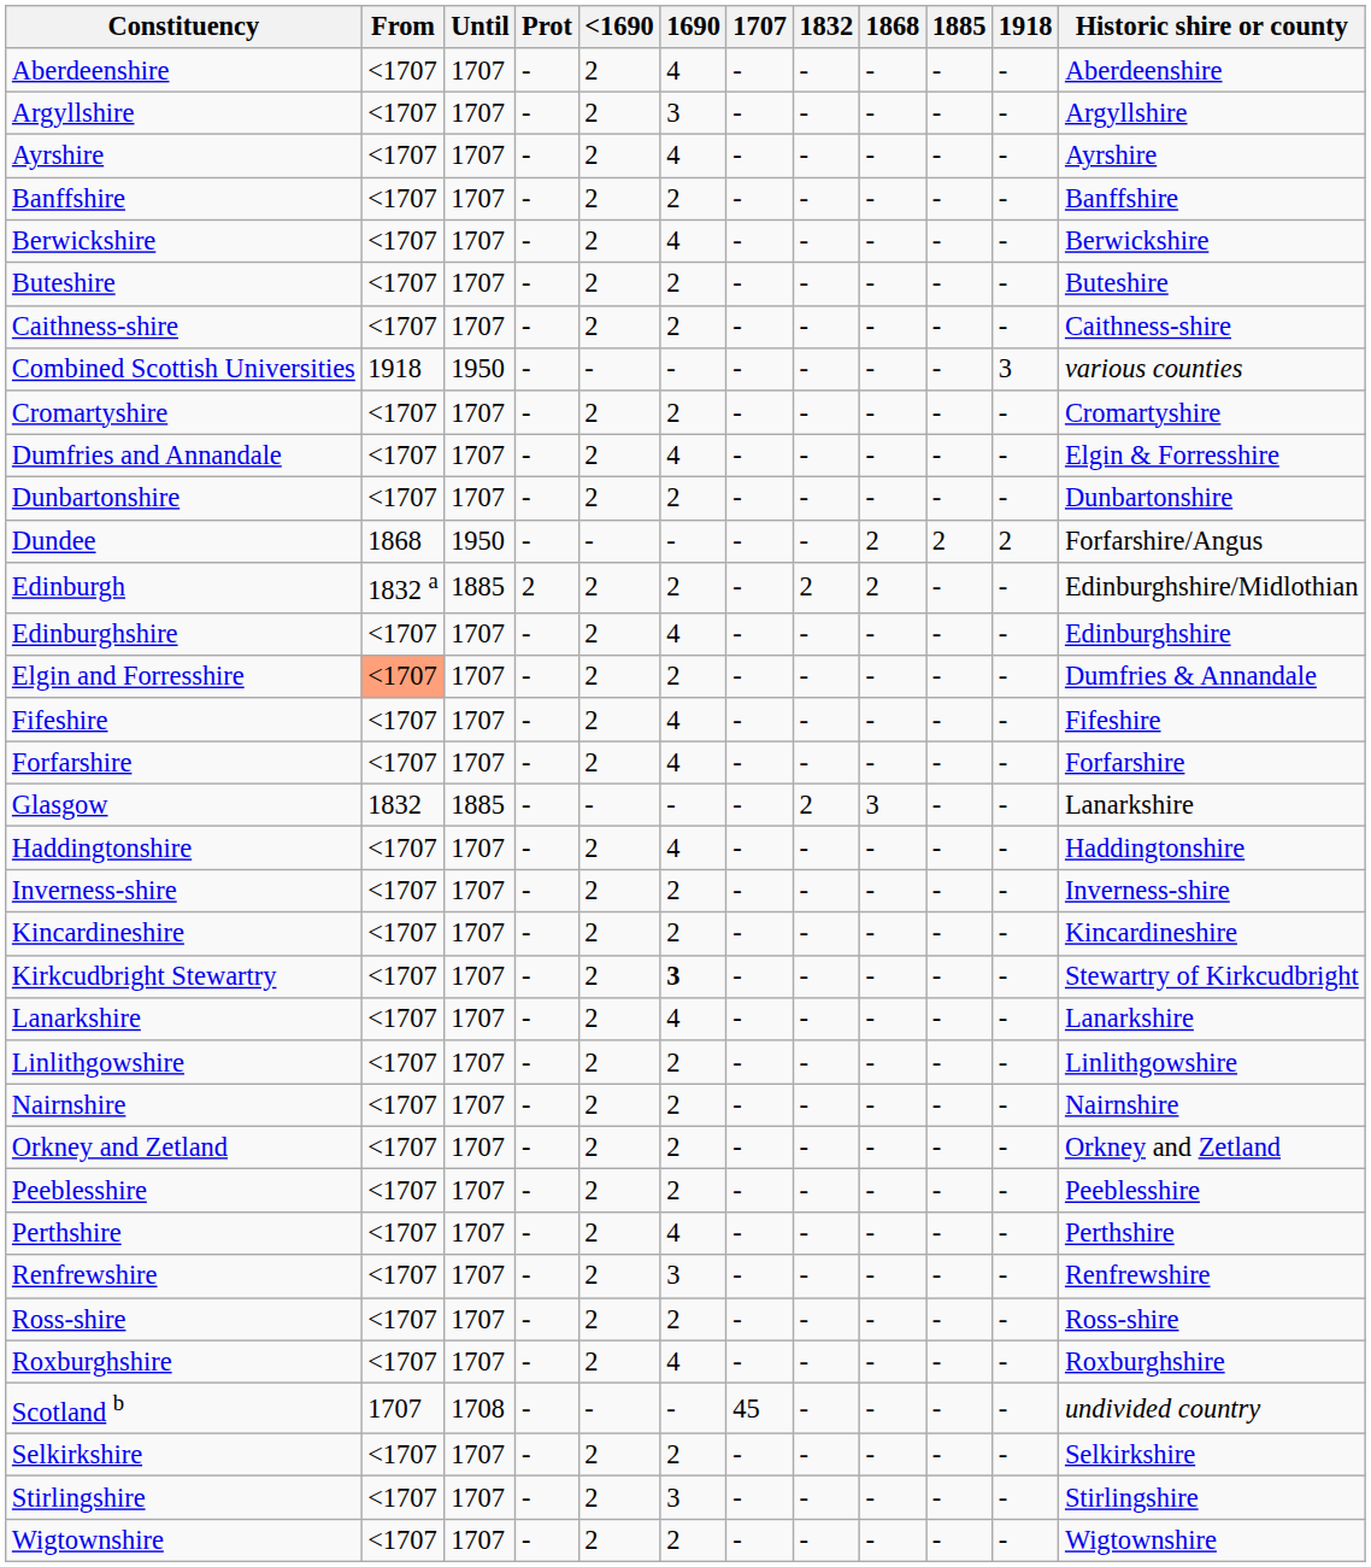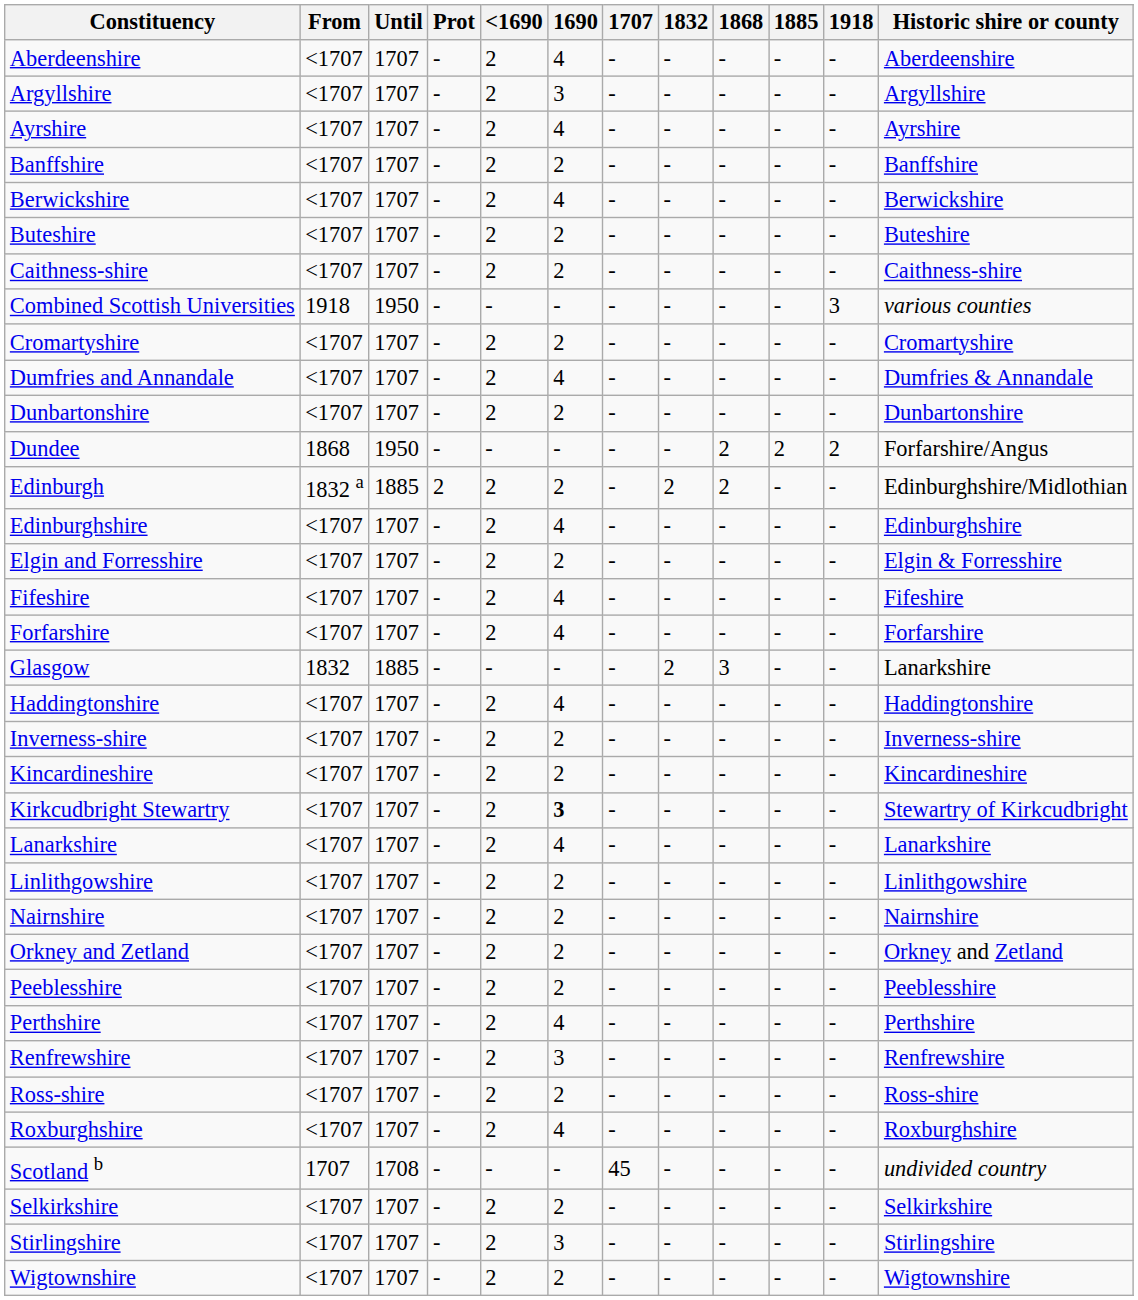 <table class="wikitable">
 <tr>
 <th>Constituency</th>
 <th>From</th>
 <th>Until</th>
 <th>Prot</th>
 <th><1690</th>
 <th>1690</th>
 <th>1707</th>
 <th>1832</th>
 <th>1868</th>
 <th>1885</th>
 <th>1918</th>
 <th>Historic shire or county</th>
 </tr>
 <tr>
 <td><a href='#'>Aberdeenshire</a></td>
 <td><1707</td>
 <td>1707</td>
 <td>-</td>
 <td>2</td>
 <td>4</td>
 <td>-</td>
 <td>-</td>
 <td>-</td>
 <td>-</td>
 <td>-</td>
 <td><a href='#'>Aberdeenshire</a></td>
 </tr>
 <tr>
 <td><a href='#'>Argyllshire</a></td>
 <td><1707</td>
 <td>1707</td>
 <td>-</td>
 <td>2</td>
 <td>3</td>
 <td>-</td>
 <td>-</td>
 <td>-</td>
 <td>-</td>
 <td>-</td>
 <td><a href='#'>Argyllshire</a></td>
 </tr>
 <tr>
 <td><a href='#'>Ayrshire</a></td>
 <td><1707</td>
 <td>1707</td>
 <td>-</td>
 <td>2</td>
 <td>4</td>
 <td>-</td>
 <td>-</td>
 <td>-</td>
 <td>-</td>
 <td>-</td>
 <td><a href='#'>Ayrshire</a></td>
 </tr>
 <tr>
 <td><a href='#'>Banffshire</a></td>
 <td><1707</td>
 <td>1707</td>
 <td>-</td>
 <td>2</td>
 <td>2</td>
 <td>-</td>
 <td>-</td>
 <td>-</td>
 <td>-</td>
 <td>-</td>
 <td><a href='#'>Banffshire</a></td>
 </tr>
 <tr>
 <td><a href='#'>Berwickshire</a></td>
 <td><1707</td>
 <td>1707</td>
 <td>-</td>
 <td>2</td>
 <td>4</td>
 <td>-</td>
 <td>-</td>
 <td>-</td>
 <td>-</td>
 <td>-</td>
 <td><a href='#'>Berwickshire</a></td>
 </tr>
 <tr>
 <td><a href='#'>Buteshire</a></td>
 <td><1707</td>
 <td>1707</td>
 <td>-</td>
 <td>2</td>
 <td>2</td>
 <td>-</td>
 <td>-</td>
 <td>-</td>
 <td>-</td>
 <td>-</td>
 <td><a href='#'>Buteshire</a></td>
 </tr>
 <tr>
 <td><a href='#'>Caithness-shire</a></td>
 <td><1707</td>
 <td>1707</td>
 <td>-</td>
 <td>2</td>
 <td>2</td>
 <td>-</td>
 <td>-</td>
 <td>-</td>
 <td>-</td>
 <td>-</td>
 <td><a href='#'>Caithness-shire</a></td>
 </tr>
 <tr>
 <td><a href='#'>Combined Scottish Universities</a></td>
 <td>1918</td>
 <td>1950</td>
 <td>-</td>
 <td>-</td>
 <td>-</td>
 <td>-</td>
 <td>-</td>
 <td>-</td>
 <td>-</td>
 <td>3</td>
 <td><em>various counties</em></td>
 </tr>
 <tr>
 <td><a href='#'>Cromartyshire</a></td>
 <td><1707</td>
 <td>1707</td>
 <td>-</td>
 <td>2</td>
 <td>2</td>
 <td>-</td>
 <td>-</td>
 <td>-</td>
 <td>-</td>
 <td>-</td>
 <td><a href='#'>Cromartyshire</a></td>
 </tr>
 <tr>
 <td><a href='#'>Dumfries and Annandale</a></td>
 <td><1707</td>
 <td>1707</td>
 <td>-</td>
 <td>2</td>
 <td>4</td>
 <td>-</td>
 <td>-</td>
 <td>-</td>
 <td>-</td>
 <td>-</td>
-<td><a href='#'>Elgin & Forresshire</a></td>
+<td><a href='#'>Dumfries & Annandale</a></td>
 </tr>
 <tr>
 <td><a href='#'>Dunbartonshire</a></td>
 <td><1707</td>
 <td>1707</td>
 <td>-</td>
 <td>2</td>
 <td>2</td>
 <td>-</td>
 <td>-</td>
 <td>-</td>
 <td>-</td>
 <td>-</td>
 <td><a href='#'>Dunbartonshire</a></td>
 </tr>
 <tr>
 <td><a href='#'>Dundee</a></td>
 <td>1868</td>
 <td>1950</td>
 <td>-</td>
 <td>-</td>
 <td>-</td>
 <td>-</td>
 <td>-</td>
 <td>2</td>
 <td>2</td>
 <td>2</td>
 <td>Forfarshire/Angus</td>
 </tr>
 <tr>
 <td><a href='#'>Edinburgh</a></td>
 <td>1832 <sup>a</sup></td>
 <td>1885</td>
 <td>2</td>
 <td>2</td>
 <td>2</td>
 <td>-</td>
 <td>2</td>
 <td>2</td>
 <td>-</td>
 <td>-</td>
 <td>Edinburghshire/Midlothian</td>
 </tr>
 <tr>
 <td><a href='#'>Edinburghshire</a></td>
 <td><1707</td>
 <td>1707</td>
 <td>-</td>
 <td>2</td>
 <td>4</td>
 <td>-</td>
 <td>-</td>
 <td>-</td>
 <td>-</td>
 <td>-</td>
 <td><a href='#'>Edinburghshire</a></td>
 </tr>
 <tr>
 <td><a href='#'>Elgin and Forresshire</a></td>
-<td style="background: lightsalmon;"><1707</td>
+<td><1707</td>
 <td>1707</td>
 <td>-</td>
 <td>2</td>
 <td>2</td>
 <td>-</td>
 <td>-</td>
 <td>-</td>
 <td>-</td>
 <td>-</td>
-<td><a href='#'>Dumfries & Annandale</a></td>
+<td><a href='#'>Elgin & Forresshire</a></td>
 </tr>
 <tr>
 <td><a href='#'>Fifeshire</a></td>
 <td><1707</td>
 <td>1707</td>
 <td>-</td>
 <td>2</td>
 <td>4</td>
 <td>-</td>
 <td>-</td>
 <td>-</td>
 <td>-</td>
 <td>-</td>
 <td><a href='#'>Fifeshire</a></td>
 </tr>
 <tr>
 <td><a href='#'>Forfarshire</a></td>
 <td><1707</td>
 <td>1707</td>
 <td>-</td>
 <td>2</td>
 <td>4</td>
 <td>-</td>
 <td>-</td>
 <td>-</td>
 <td>-</td>
 <td>-</td>
 <td><a href='#'>Forfarshire</a></td>
 </tr>
 <tr>
 <td><a href='#'>Glasgow</a></td>
 <td>1832</td>
 <td>1885</td>
 <td>-</td>
 <td>-</td>
 <td>-</td>
 <td>-</td>
 <td>2</td>
 <td>3</td>
 <td>-</td>
 <td>-</td>
 <td>Lanarkshire</td>
 </tr>
 <tr>
 <td><a href='#'>Haddingtonshire</a></td>
 <td><1707</td>
 <td>1707</td>
 <td>-</td>
 <td>2</td>
 <td>4</td>
 <td>-</td>
 <td>-</td>
 <td>-</td>
 <td>-</td>
 <td>-</td>
 <td><a href='#'>Haddingtonshire</a></td>
 </tr>
 <tr>
 <td><a href='#'>Inverness-shire</a></td>
 <td><1707</td>
 <td>1707</td>
 <td>-</td>
 <td>2</td>
 <td>2</td>
 <td>-</td>
 <td>-</td>
 <td>-</td>
 <td>-</td>
 <td>-</td>
 <td><a href='#'>Inverness-shire</a></td>
 </tr>
 <tr>
 <td><a href='#'>Kincardineshire</a></td>
 <td><1707</td>
 <td>1707</td>
 <td>-</td>
 <td>2</td>
 <td>2</td>
 <td>-</td>
 <td>-</td>
 <td>-</td>
 <td>-</td>
 <td>-</td>
 <td><a href='#'>Kincardineshire</a></td>
 </tr>
 <tr>
 <td><a href='#'>Kirkcudbright Stewartry</a></td>
 <td><1707</td>
 <td>1707</td>
 <td>-</td>
 <td>2</td>
 <td><strong>3</strong></td>
 <td>-</td>
 <td>-</td>
 <td>-</td>
 <td>-</td>
 <td>-</td>
 <td><a href='#'>Stewartry of Kirkcudbright</a></td>
 </tr>
 <tr>
 <td><a href='#'>Lanarkshire</a></td>
 <td><1707</td>
 <td>1707</td>
 <td>-</td>
 <td>2</td>
 <td>4</td>
 <td>-</td>
 <td>-</td>
 <td>-</td>
 <td>-</td>
 <td>-</td>
 <td><a href='#'>Lanarkshire</a></td>
 </tr>
 <tr>
 <td><a href='#'>Linlithgowshire</a></td>
 <td><1707</td>
 <td>1707</td>
 <td>-</td>
 <td>2</td>
 <td>2</td>
 <td>-</td>
 <td>-</td>
 <td>-</td>
 <td>-</td>
 <td>-</td>
 <td><a href='#'>Linlithgowshire</a></td>
 </tr>
 <tr>
 <td><a href='#'>Nairnshire</a></td>
 <td><1707</td>
 <td>1707</td>
 <td>-</td>
 <td>2</td>
 <td>2</td>
 <td>-</td>
 <td>-</td>
 <td>-</td>
 <td>-</td>
 <td>-</td>
 <td><a href='#'>Nairnshire</a></td>
 </tr>
 <tr>
 <td><a href='#'>Orkney and Zetland</a></td>
 <td><1707</td>
 <td>1707</td>
 <td>-</td>
 <td>2</td>
 <td>2</td>
 <td>-</td>
 <td>-</td>
 <td>-</td>
 <td>-</td>
 <td>-</td>
 <td><a href='#'>Orkney</a> and <a href='#'>Zetland</a></td>
 </tr>
 <tr>
 <td><a href='#'>Peeblesshire</a></td>
 <td><1707</td>
 <td>1707</td>
 <td>-</td>
 <td>2</td>
 <td>2</td>
 <td>-</td>
 <td>-</td>
 <td>-</td>
 <td>-</td>
 <td>-</td>
 <td><a href='#'>Peeblesshire</a></td>
 </tr>
 <tr>
 <td><a href='#'>Perthshire</a></td>
 <td><1707</td>
 <td>1707</td>
 <td>-</td>
 <td>2</td>
 <td>4</td>
 <td>-</td>
 <td>-</td>
 <td>-</td>
 <td>-</td>
 <td>-</td>
 <td><a href='#'>Perthshire</a></td>
 </tr>
 <tr>
 <td><a href='#'>Renfrewshire</a></td>
 <td><1707</td>
 <td>1707</td>
 <td>-</td>
 <td>2</td>
 <td>3</td>
 <td>-</td>
 <td>-</td>
 <td>-</td>
 <td>-</td>
 <td>-</td>
 <td><a href='#'>Renfrewshire</a></td>
 </tr>
 <tr>
 <td><a href='#'>Ross-shire</a></td>
 <td><1707</td>
 <td>1707</td>
 <td>-</td>
 <td>2</td>
 <td>2</td>
 <td>-</td>
 <td>-</td>
 <td>-</td>
 <td>-</td>
 <td>-</td>
 <td><a href='#'>Ross-shire</a></td>
 </tr>
 <tr>
 <td><a href='#'>Roxburghshire</a></td>
 <td><1707</td>
 <td>1707</td>
 <td>-</td>
 <td>2</td>
 <td>4</td>
 <td>-</td>
 <td>-</td>
 <td>-</td>
 <td>-</td>
 <td>-</td>
 <td><a href='#'>Roxburghshire</a></td>
 </tr>
 <tr>
 <td><a href='#'>Scotland</a> <sup>b</sup></td>
 <td>1707</td>
 <td>1708</td>
 <td>-</td>
 <td>-</td>
 <td>-</td>
 <td>45</td>
 <td>-</td>
 <td>-</td>
 <td>-</td>
 <td>-</td>
 <td><em>undivided country</em></td>
 </tr>
 <tr>
 <td><a href='#'>Selkirkshire</a></td>
 <td><1707</td>
 <td>1707</td>
 <td>-</td>
 <td>2</td>
 <td>2</td>
 <td>-</td>
 <td>-</td>
 <td>-</td>
 <td>-</td>
 <td>-</td>
 <td><a href='#'>Selkirkshire</a></td>
 </tr>
 <tr>
 <td><a href='#'>Stirlingshire</a></td>
 <td><1707</td>
 <td>1707</td>
 <td>-</td>
 <td>2</td>
 <td>3</td>
 <td>-</td>
 <td>-</td>
 <td>-</td>
 <td>-</td>
 <td>-</td>
 <td><a href='#'>Stirlingshire</a></td>
 </tr>
 <tr>
 <td><a href='#'>Wigtownshire</a></td>
 <td><1707</td>
 <td>1707</td>
 <td>-</td>
 <td>2</td>
 <td>2</td>
 <td>-</td>
 <td>-</td>
 <td>-</td>
 <td>-</td>
 <td>-</td>
 <td><a href='#'>Wigtownshire</a></td>
 </tr>
 <tr>
 </tr>
 </table>
